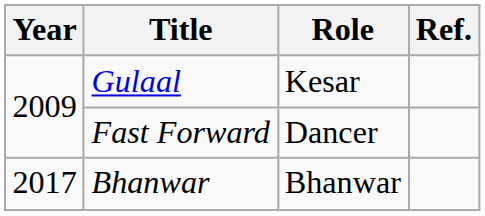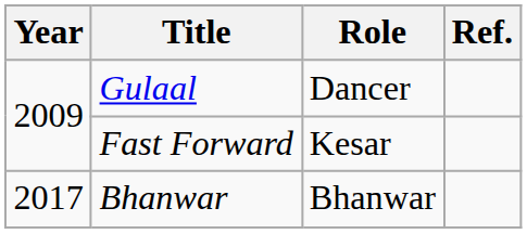 <table class="wikitable sortable">
 <tr>
 <th>Year</th>
 <th>Title</th>
 <th>Role</th>
 <th>Ref.</th>
 </tr>
 <tr>
 <td rowspan="2">2009</td>
 <td><em><a href='#'>Gulaal</a></em></td>
-<td>Kesar</td>
+<td>Dancer</td>
 <td></td>
 </tr>
 <tr>
 <td><em>Fast Forward</em></td>
-<td>Dancer</td>
+<td>Kesar</td>
 <td></td>
 </tr>
 <tr>
 <td>2017</td>
 <td><em>Bhanwar</em></td>
 <td>Bhanwar</td>
 <td></td>
 </tr>
 </table>
